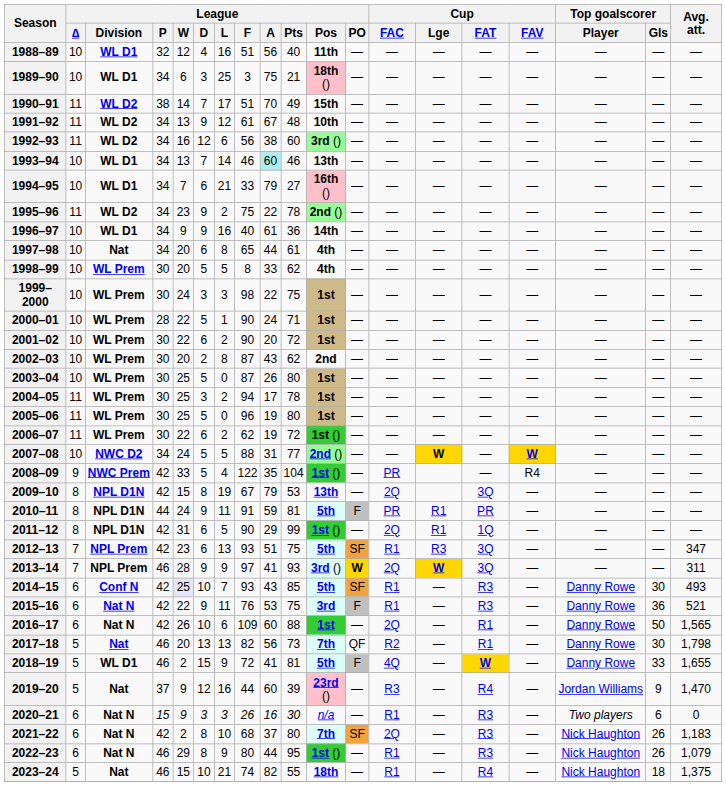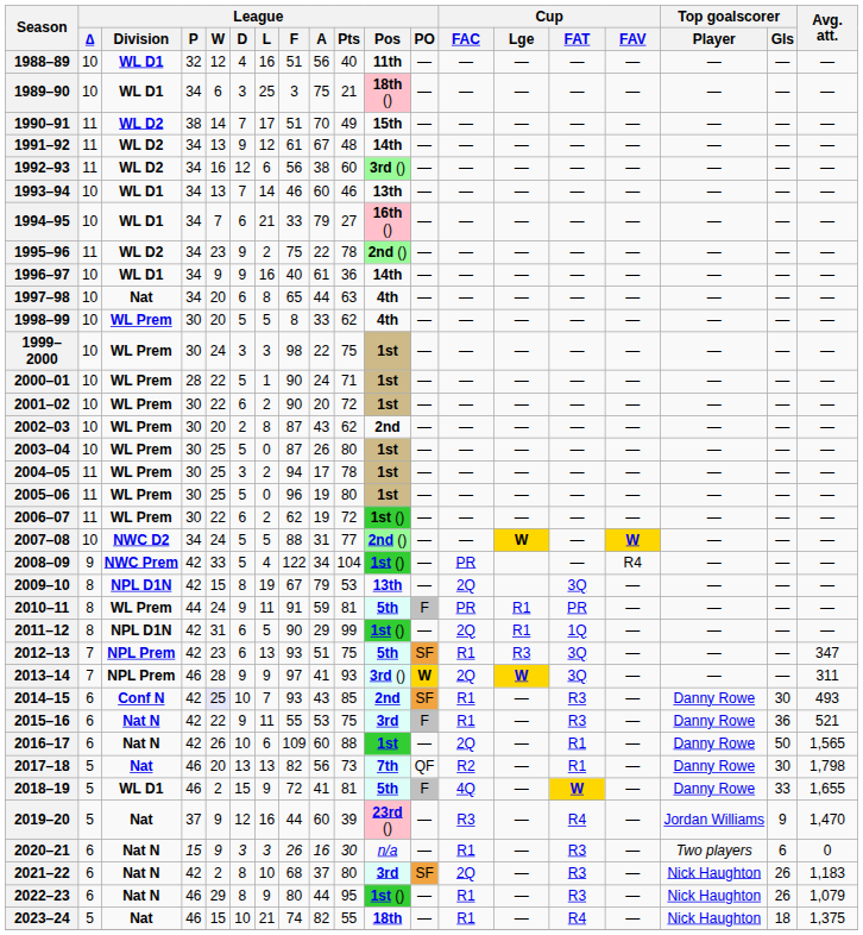 <table class="wikitable sortable" style="text-align:center">
 <tr>
 <th rowspan="2" width="75" scope="col">Season</th>
 <th colspan="11" scope="col">League</th>
 <th colspan="4" scope="col">Cup</th>
 <th colspan="2" width="80" scope="col">Top goalscorer</th>
 <th rowspan="2" width="60" scope="col">Avg. att.<br></th>
 </tr>
 <tr class="unsortable">
 <th width="16" scope="col"><a href='#'><strong>∆</strong></a></th>
 <th class="unsortable"!width="55" scope="col">Division</th>
 <th width="20" scope="col"><abbr>P</abbr></th>
 <th width="20" scope="col"><abbr>W</abbr></th>
 <th width="20" scope="col"><abbr>D</abbr></th>
 <th width="20" scope="col"><abbr>L</abbr></th>
 <th width="20" scope="col"><abbr>F</abbr></th>
 <th width="20" scope="col"><abbr>A</abbr></th>
 <th width="20" scope="col"><abbr>Pts</abbr></th>
 <th width="45" scope="col"><abbr>Pos</abbr></th>
 <th width="20" scope="col"><abbr>PO</abbr></th>
 <th width="55" scope="col"><a href='#'>FAC</a><br></th>
 <th width="55" scope="col"><abbr>Lge</abbr></th>
 <th width="55" scope="col"><a href='#'>FAT</a><br></th>
 <th width="55" scope="col"><a href='#'>FAV</a><br></th>
 <th class="unsortable"!scope="col">Player</th>
 <th scope="col"><abbr>Gls</abbr></th>
 </tr>
 <tr>
 <th>1988–89</th>
 <td>10</td>
 <td><strong><a href='#'>WL D1</a></strong></td>
 <td>32</td>
 <td>12</td>
 <td>4</td>
 <td>16</td>
 <td>51</td>
 <td>56</td>
 <td>40</td>
 <td><strong>11th</strong></td>
 <td>—</td>
 <td>—</td>
 <td>—</td>
 <td>—</td>
 <td>—</td>
 <td>—</td>
 <td>—</td>
 <td>—</td>
 </tr>
 <tr>
 <th>1989–90</th>
 <td>10</td>
 <td><strong>WL D1</strong></td>
 <td>34</td>
 <td>6</td>
 <td>3</td>
 <td>25</td>
 <td>3</td>
 <td>75</td>
 <td>21</td>
 <td bgcolor=Pink><strong>18th</strong> ()</td>
 <td>—</td>
 <td>—</td>
 <td>—</td>
 <td>—</td>
 <td>—</td>
 <td>—</td>
 <td>—</td>
 <td>—</td>
 </tr>
 <tr>
 <th>1990–91</th>
 <td>11</td>
 <td><strong><a href='#'>WL D2</a></strong></td>
 <td>38</td>
 <td>14</td>
 <td>7</td>
 <td>17</td>
 <td>51</td>
 <td>70</td>
 <td>49</td>
 <td><strong>15th</strong></td>
 <td>—</td>
 <td>—</td>
 <td>—</td>
 <td>—</td>
 <td>—</td>
 <td>—</td>
 <td>—</td>
 <td>—</td>
 </tr>
 <tr>
 <th>1991–92</th>
 <td>11</td>
 <td><strong>WL D2</strong></td>
 <td>34</td>
 <td>13</td>
 <td>9</td>
 <td>12</td>
 <td>61</td>
 <td>67</td>
 <td>48</td>
-<td><strong>10th</strong></td>
+<td><strong>14th</strong></td>
 <td>—</td>
 <td>—</td>
 <td>—</td>
 <td>—</td>
 <td>—</td>
 <td>—</td>
 <td>—</td>
 <td>—</td>
 </tr>
 <tr>
 <th>1992–93</th>
 <td>11</td>
 <td><strong>WL D2</strong></td>
 <td>34</td>
 <td>16</td>
 <td>12</td>
 <td>6</td>
 <td>56</td>
 <td>38</td>
 <td>60</td>
 <td bgcolor=PaleGreen><strong>3rd</strong> ()</td>
 <td>—</td>
 <td>—</td>
 <td>—</td>
 <td>—</td>
 <td>—</td>
 <td>—</td>
 <td>—</td>
 <td>—</td>
 </tr>
 <tr>
 <th>1993–94</th>
 <td>10</td>
 <td><strong>WL D1</strong></td>
 <td>34</td>
 <td>13</td>
 <td>7</td>
 <td>14</td>
 <td>46</td>
-<td style="background: paleturquoise;">60</td>
+<td>60</td>
 <td>46</td>
 <td><strong>13th</strong></td>
 <td>—</td>
 <td>—</td>
 <td>—</td>
 <td>—</td>
 <td>—</td>
 <td>—</td>
 <td>—</td>
 <td>—</td>
 </tr>
 <tr>
 <th>1994–95</th>
 <td>10</td>
 <td><strong>WL D1</strong></td>
 <td>34</td>
 <td>7</td>
 <td>6</td>
 <td>21</td>
 <td>33</td>
 <td>79</td>
 <td>27</td>
 <td bgcolor=Pink><strong>16th</strong> ()</td>
 <td>—</td>
 <td>—</td>
 <td>—</td>
 <td>—</td>
 <td>—</td>
 <td>—</td>
 <td>—</td>
 <td>—</td>
 </tr>
 <tr>
 <th>1995–96</th>
 <td>11</td>
 <td><strong>WL D2</strong></td>
 <td>34</td>
 <td>23</td>
 <td>9</td>
 <td>2</td>
 <td>75</td>
 <td>22</td>
 <td>78</td>
 <td bgcolor=PaleGreen><strong>2nd</strong> ()</td>
 <td>—</td>
 <td>—</td>
 <td>—</td>
 <td>—</td>
 <td>—</td>
 <td>—</td>
 <td>—</td>
 <td>—</td>
 </tr>
 <tr>
 <th>1996–97</th>
 <td>10</td>
 <td><strong>WL D1</strong></td>
 <td>34</td>
 <td>9</td>
 <td>9</td>
 <td>16</td>
 <td>40</td>
 <td>61</td>
 <td>36</td>
 <td><strong>14th</strong></td>
 <td>—</td>
 <td>—</td>
 <td>—</td>
 <td>—</td>
 <td>—</td>
 <td>—</td>
 <td>—</td>
 <td>—</td>
 </tr>
 <tr>
 <th>1997–98</th>
 <td>10</td>
 <td><strong>Nat</strong></td>
 <td>34</td>
 <td>20</td>
 <td>6</td>
 <td>8</td>
 <td>65</td>
 <td>44</td>
-<td>61</td>
+<td>63</td>
 <td><strong>4th</strong></td>
 <td>—</td>
 <td>—</td>
 <td>—</td>
 <td>—</td>
 <td>—</td>
 <td>—</td>
 <td>—</td>
 <td>—</td>
 </tr>
 <tr>
 <th>1998–99</th>
 <td>10</td>
 <td><strong><a href='#'>WL Prem</a></strong></td>
 <td>30</td>
 <td>20</td>
 <td>5</td>
 <td>5</td>
 <td>8</td>
 <td>33</td>
 <td>62</td>
 <td><strong>4th</strong></td>
 <td>—</td>
 <td>—</td>
 <td>—</td>
 <td>—</td>
 <td>—</td>
 <td>—</td>
 <td>—</td>
 <td>—</td>
 </tr>
 <tr>
 <th>1999–2000</th>
 <td>10</td>
 <td><strong>WL Prem</strong></td>
 <td>30</td>
 <td>24</td>
 <td>3</td>
 <td>3</td>
 <td>98</td>
 <td>22</td>
 <td>75</td>
 <td bgcolor=#CDBA88><strong>1st</strong></td>
 <td>—</td>
 <td>—</td>
 <td>—</td>
 <td>—</td>
 <td>—</td>
 <td>—</td>
 <td>—</td>
 <td>—</td>
 </tr>
 <tr>
 <th>2000–01</th>
 <td>10</td>
 <td><strong>WL Prem</strong></td>
 <td>28</td>
 <td>22</td>
 <td>5</td>
 <td>1</td>
 <td>90</td>
 <td>24</td>
 <td>71</td>
 <td bgcolor=#CDBA88><strong>1st</strong></td>
 <td>—</td>
 <td>—</td>
 <td>—</td>
 <td>—</td>
 <td>—</td>
 <td>—</td>
 <td>—</td>
 <td>—</td>
 </tr>
 <tr>
 <th>2001–02</th>
 <td>10</td>
 <td><strong>WL Prem</strong></td>
 <td>30</td>
 <td>22</td>
 <td>6</td>
 <td>2</td>
 <td>90</td>
 <td>20</td>
 <td>72</td>
 <td bgcolor=#CDBA88><strong>1st</strong></td>
 <td>—</td>
 <td>—</td>
 <td>—</td>
 <td>—</td>
 <td>—</td>
 <td>—</td>
 <td>—</td>
 <td>—</td>
 </tr>
 <tr>
 <th>2002–03</th>
 <td>10</td>
 <td><strong>WL Prem</strong></td>
 <td>30</td>
 <td>20</td>
 <td>2</td>
 <td>8</td>
 <td>87</td>
 <td>43</td>
 <td>62</td>
 <td><strong>2nd</strong></td>
 <td>—</td>
 <td>—</td>
 <td>—</td>
 <td>—</td>
 <td>—</td>
 <td>—</td>
 <td>—</td>
 <td>—</td>
 </tr>
 <tr>
 <th>2003–04</th>
 <td>10</td>
 <td><strong>WL Prem</strong></td>
 <td>30</td>
 <td>25</td>
 <td>5</td>
 <td>0</td>
 <td>87</td>
 <td>26</td>
 <td>80</td>
 <td bgcolor=#CDBA88><strong>1st</strong></td>
 <td>—</td>
 <td>—</td>
 <td>—</td>
 <td>—</td>
 <td>—</td>
 <td>—</td>
 <td>—</td>
 <td>—</td>
 </tr>
 <tr>
 <th>2004–05</th>
 <td>11</td>
 <td><strong>WL Prem</strong></td>
 <td>30</td>
 <td>25</td>
 <td>3</td>
 <td>2</td>
 <td>94</td>
 <td>17</td>
 <td>78</td>
 <td bgcolor=#CDBA88><strong>1st</strong></td>
 <td>—</td>
 <td>—</td>
 <td>—</td>
 <td>—</td>
 <td>—</td>
 <td>—</td>
 <td>—</td>
 <td>—</td>
 </tr>
 <tr>
 <th>2005–06</th>
 <td>11</td>
 <td><strong>WL Prem</strong></td>
 <td>30</td>
 <td>25</td>
 <td>5</td>
 <td>0</td>
 <td>96</td>
 <td>19</td>
 <td>80</td>
 <td bgcolor=#CDBA88><strong>1st</strong></td>
 <td>—</td>
 <td>—</td>
 <td>—</td>
 <td>—</td>
 <td>—</td>
 <td>—</td>
 <td>—</td>
 <td>—</td>
 </tr>
 <tr>
 <th>2006–07</th>
 <td>11</td>
 <td><strong>WL Prem</strong></td>
 <td>30</td>
 <td>22</td>
 <td>6</td>
 <td>2</td>
 <td>62</td>
 <td>19</td>
 <td>72</td>
 <td bgcolor=LimeGreen><strong>1st</strong> ()</td>
 <td>—</td>
 <td>—</td>
 <td>—</td>
 <td>—</td>
 <td>—</td>
 <td>—</td>
 <td>—</td>
 <td>—</td>
 </tr>
 <tr>
 <th>2007–08</th>
 <td>10</td>
 <td><strong><a href='#'>NWC D2</a></strong></td>
 <td>34</td>
 <td>24</td>
 <td>5</td>
 <td>5</td>
 <td>88</td>
 <td>31</td>
 <td>77</td>
 <td bgcolor=PaleGreen><strong><a href='#'>2nd</a></strong> ()</td>
 <td>—</td>
 <td>—</td>
 <td bgcolor=Gold><strong>W</strong></td>
 <td>—</td>
 <td bgcolor=Gold><strong><a href='#'>W</a></strong></td>
 <td>—</td>
 <td>—</td>
 <td>—</td>
 </tr>
 <tr>
 <th>2008–09</th>
 <td>9</td>
 <td><strong><a href='#'>NWC Prem</a></strong></td>
 <td>42</td>
 <td>33</td>
 <td>5</td>
 <td>4</td>
 <td>122</td>
-<td>35</td>
+<td>34</td>
 <td>104</td>
 <td bgcolor=LimeGreen><strong><a href='#'>1st</a></strong> ()</td>
 <td>—</td>
 <td><a href='#'>PR</a></td>
 <td></td>
 <td>—</td>
 <td>R4</td>
 <td>—</td>
 <td>—</td>
 <td>—</td>
 </tr>
 <tr>
 <th>2009–10</th>
 <td>8</td>
 <td><strong><a href='#'>NPL D1N</a></strong></td>
 <td>42</td>
 <td>15</td>
 <td>8</td>
 <td>19</td>
 <td>67</td>
 <td>79</td>
 <td>53</td>
 <td><strong><a href='#'>13th</a></strong></td>
 <td>—</td>
 <td><a href='#'>2Q</a></td>
 <td></td>
 <td><a href='#'>3Q</a></td>
 <td>—</td>
 <td>—</td>
 <td>—</td>
 <td>—</td>
 </tr>
 <tr>
 <th>2010–11</th>
 <td>8</td>
-<td><strong>NPL D1N</strong></td>
+<td><strong>WL Prem</strong></td>
 <td>44</td>
 <td>24</td>
 <td>9</td>
 <td>11</td>
 <td>91</td>
 <td>59</td>
 <td>81</td>
 <td bgcolor=#DDFDF7><strong><a href='#'>5th</a></strong></td>
 <td bgcolor=Silver>F</td>
 <td><a href='#'>PR</a></td>
 <td><a href='#'>R1</a></td>
 <td><a href='#'>PR</a></td>
 <td>—</td>
 <td>—</td>
 <td>—</td>
 <td>—</td>
 </tr>
 <tr>
 <th>2011–12</th>
 <td>8</td>
 <td><strong>NPL D1N</strong></td>
 <td>42</td>
 <td>31</td>
 <td>6</td>
 <td>5</td>
 <td>90</td>
 <td>29</td>
 <td>99</td>
 <td bgcolor=LimeGreen><strong><a href='#'>1st</a></strong> ()</td>
 <td>—</td>
 <td><a href='#'>2Q</a></td>
 <td><a href='#'>R1</a></td>
 <td><a href='#'>1Q</a></td>
 <td>—</td>
 <td>—</td>
 <td>—</td>
 <td>—</td>
 </tr>
 <tr>
 <th>2012–13</th>
 <td>7</td>
 <td><strong><a href='#'>NPL Prem</a></strong></td>
 <td>42</td>
 <td>23</td>
 <td>6</td>
 <td>13</td>
 <td>93</td>
 <td>51</td>
 <td>75</td>
 <td bgcolor=#DDFDF7><strong><a href='#'>5th</a></strong></td>
 <td bgcolor=#F1A33F>SF</td>
 <td><a href='#'>R1</a></td>
 <td><a href='#'>R3</a></td>
 <td><a href='#'>3Q</a></td>
 <td>—</td>
 <td>—</td>
 <td>—</td>
 <td>347</td>
 </tr>
 <tr>
 <th>2013–14</th>
 <td>7</td>
 <td><strong>NPL Prem</strong></td>
 <td>46</td>
 <td>28</td>
 <td>9</td>
 <td>9</td>
 <td>97</td>
 <td>41</td>
 <td>93</td>
 <td bgcolor=#DDFDF7><strong><a href='#'>3rd</a></strong> ()</td>
 <td bgcolor=Gold><strong>W</strong></td>
 <td><a href='#'>2Q</a></td>
 <td bgcolor=Gold><strong><a href='#'>W</a></strong></td>
 <td><a href='#'>3Q</a></td>
 <td>—</td>
 <td>—</td>
 <td>—</td>
 <td>311</td>
 </tr>
 <tr>
 <th>2014–15</th>
 <td>6</td>
 <td><strong><a href='#'>Conf N</a></strong></td>
 <td>42</td>
 <td style="background: lavender;">25</td>
 <td>10</td>
 <td>7</td>
 <td>93</td>
 <td>43</td>
 <td>85</td>
-<td bgcolor=#DDFDF7><strong><a href='#'>5th</a></strong></td>
+<td bgcolor=#DDFDF7><strong><a href='#'>2nd</a></strong></td>
 <td bgcolor=#F1A33F>SF</td>
 <td><a href='#'>R1</a></td>
 <td>—</td>
 <td><a href='#'>R3</a></td>
 <td>—</td>
 <td><a href='#'>Danny Rowe</a></td>
 <td>30</td>
 <td>493</td>
 </tr>
 <tr>
 <th>2015–16</th>
 <td>6</td>
 <td><strong><a href='#'>Nat N</a></strong></td>
 <td>42</td>
 <td>22</td>
 <td>9</td>
 <td>11</td>
-<td>76</td>
+<td>55</td>
 <td>53</td>
 <td>75</td>
 <td bgcolor=#DDFDF7><strong><a href='#'>3rd</a></strong></td>
 <td bgcolor=Silver>F</td>
 <td><a href='#'>R1</a></td>
 <td>—</td>
 <td><a href='#'>R3</a></td>
 <td>—</td>
 <td><a href='#'>Danny Rowe</a></td>
 <td>36</td>
 <td>521</td>
 </tr>
 <tr>
 <th>2016–17</th>
 <td>6</td>
 <td><strong>Nat N</strong></td>
 <td>42</td>
 <td>26</td>
 <td>10</td>
 <td>6</td>
 <td>109</td>
 <td>60</td>
 <td>88</td>
 <td bgcolor=LimeGreen><strong><a href='#'>1st</a></strong></td>
 <td>—</td>
 <td><a href='#'>2Q</a></td>
 <td>—</td>
 <td><a href='#'>R1</a></td>
 <td>—</td>
 <td><a href='#'>Danny Rowe</a></td>
 <td>50</td>
 <td>1,565</td>
 </tr>
 <tr>
 <th>2017–18</th>
 <td>5</td>
 <td><strong><a href='#'>Nat</a></strong></td>
 <td>46</td>
 <td>20</td>
 <td>13</td>
 <td>13</td>
 <td>82</td>
 <td>56</td>
 <td>73</td>
 <td bgcolor=#DDFDF7><strong><a href='#'>7th</a></strong></td>
 <td>QF</td>
 <td><a href='#'>R2</a></td>
 <td>—</td>
 <td><a href='#'>R1</a></td>
 <td>—</td>
 <td><a href='#'>Danny Rowe</a></td>
 <td>30</td>
 <td>1,798</td>
 </tr>
 <tr>
 <th>2018–19</th>
 <td>5</td>
 <td><strong>WL D1</strong></td>
 <td>46</td>
 <td>2</td>
 <td>15</td>
 <td>9</td>
 <td>72</td>
 <td>41</td>
 <td>81</td>
 <td bgcolor=#DDFDF7><strong><a href='#'>5th</a></strong></td>
 <td bgcolor=Silver>F</td>
 <td><a href='#'>4Q</a></td>
 <td>—</td>
 <td bgcolor=Gold><strong><a href='#'>W</a></strong></td>
 <td>—</td>
 <td><a href='#'>Danny Rowe</a></td>
 <td>33</td>
 <td>1,655</td>
 </tr>
 <tr>
 <th>2019–20</th>
 <td>5</td>
 <td><strong>Nat</strong></td>
 <td>37</td>
 <td>9</td>
 <td>12</td>
 <td>16</td>
 <td>44</td>
 <td>60</td>
 <td>39</td>
 <td bgcolor=Pink><strong><a href='#'>23rd</a></strong> ()</td>
 <td>—</td>
 <td><a href='#'>R3</a></td>
 <td>—</td>
 <td><a href='#'>R4</a></td>
 <td>—</td>
 <td><a href='#'>Jordan Williams</a></td>
 <td>9</td>
 <td>1,470</td>
 </tr>
 <tr>
 <th>2020–21</th>
 <td>6</td>
 <td><strong>Nat N</strong></td>
 <td><em>15</em></td>
 <td><em>9</em></td>
 <td><em>3</em></td>
 <td><em>3</em></td>
 <td><em>26</em></td>
 <td><em>16</em></td>
 <td><em>30</em></td>
 <td><a href='#'><em>n/a</em></a></td>
 <td>—</td>
 <td><a href='#'>R1</a></td>
 <td>—</td>
 <td><a href='#'>R3</a></td>
 <td>—</td>
 <td><em>Two players</em></td>
 <td>6</td>
 <td>0</td>
 </tr>
 <tr>
 <th>2021–22</th>
 <td>6</td>
 <td><strong>Nat N</strong></td>
 <td>42</td>
 <td>2</td>
 <td>8</td>
 <td>10</td>
 <td>68</td>
 <td>37</td>
 <td>80</td>
-<td bgcolor=#DDFDF7><strong><a href='#'>7th</a></strong></td>
+<td bgcolor=#DDFDF7><strong><a href='#'>3rd</a></strong></td>
 <td bgcolor=#F1A33F>SF</td>
 <td><a href='#'>2Q</a></td>
 <td>—</td>
 <td><a href='#'>R3</a></td>
 <td>—</td>
 <td><a href='#'>Nick Haughton</a></td>
 <td>26</td>
 <td>1,183</td>
 </tr>
 <tr>
 <th>2022–23</th>
 <td>6</td>
 <td><strong>Nat N</strong></td>
 <td>46</td>
 <td>29</td>
 <td>8</td>
 <td>9</td>
 <td>80</td>
 <td>44</td>
 <td>95</td>
 <td bgcolor=LimeGreen><strong><a href='#'>1st</a></strong> ()</td>
 <td>—</td>
 <td><a href='#'>R1</a></td>
 <td>—</td>
 <td><a href='#'>R3</a></td>
 <td>—</td>
 <td><a href='#'>Nick Haughton</a></td>
 <td>26</td>
 <td>1,079</td>
 </tr>
 <tr>
 <th>2023–24</th>
 <td>5</td>
 <td><strong>Nat</strong></td>
 <td>46</td>
 <td>15</td>
 <td>10</td>
 <td>21</td>
 <td>74</td>
 <td>82</td>
 <td>55</td>
 <td><strong><a href='#'>18th</a></strong></td>
 <td>—</td>
 <td><a href='#'>R1</a></td>
 <td>—</td>
 <td><a href='#'>R4</a></td>
 <td>—</td>
 <td><a href='#'>Nick Haughton</a></td>
 <td>18</td>
 <td>1,375</td>
 </tr>
 <tr>
 </tr>
 </table>
